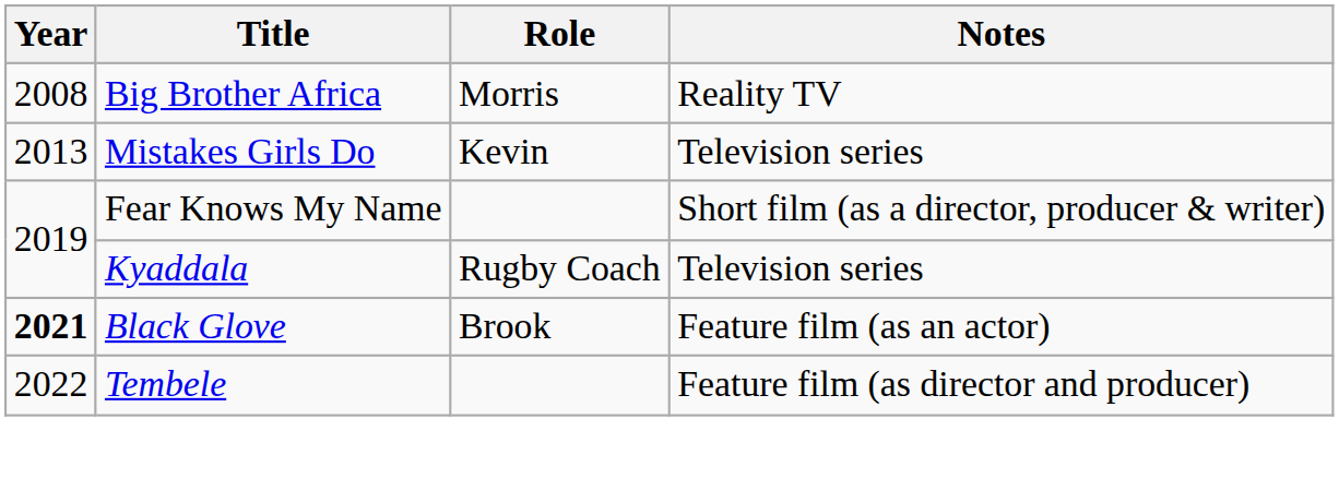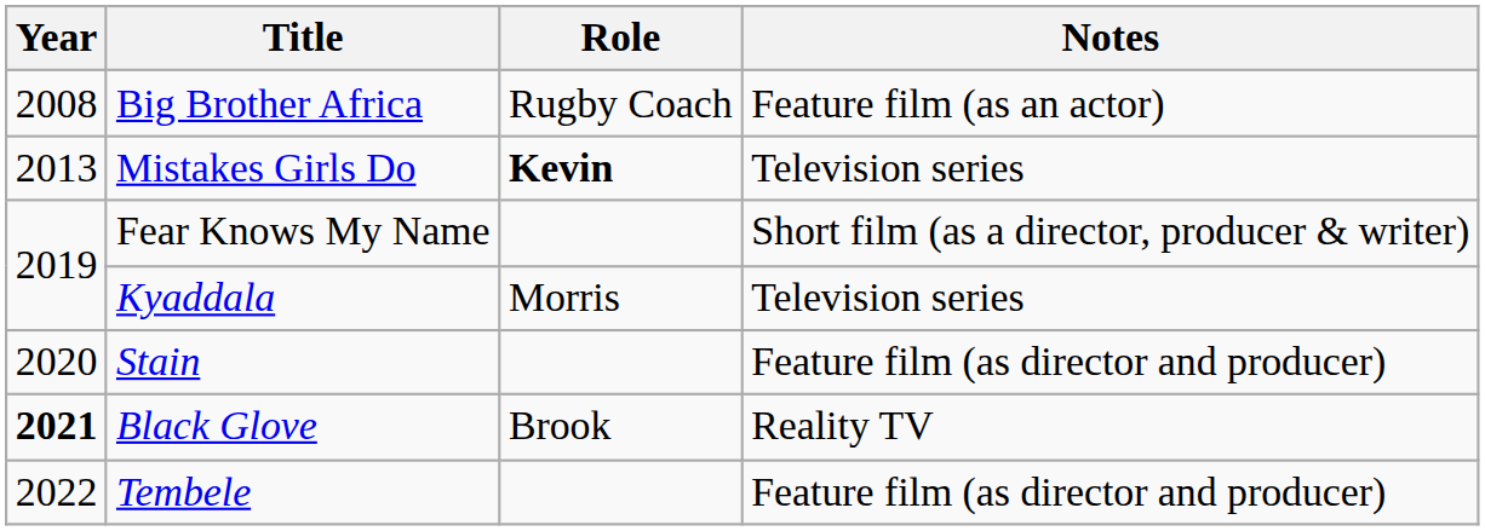 <table class="wikitable sortable">
 <tr>
 <th>Year</th>
 <th>Title</th>
 <th>Role</th>
 <th class="unsortable">Notes</th>
 </tr>
 <tr>
 <td>2008</td>
 <td><a href='#'>Big Brother Africa</a></td>
-<td>Morris</td>
-<td>Reality TV</td>
+<td>Rugby Coach</td>
+<td>Feature film (as an actor)</td>
 </tr>
 <tr>
 <td>2013</td>
 <td><a href='#'>Mistakes Girls Do</a></td>
-<td>Kevin</td>
+<td><strong>Kevin</strong></td>
 <td>Television series</td>
 </tr>
 <tr>
 <td rowspan="2">2019</td>
 <td>Fear Knows My Name</td>
 <td></td>
 <td>Short film (as a director, producer & writer)</td>
 </tr>
 <tr>
 <td><em><a href='#'>Kyaddala</a></em></td>
-<td>Rugby Coach</td>
+<td>Morris</td>
 <td>Television series</td>
+</tr>
+<tr>
+<td>2020</td>
+<td><em><a href='#'>Stain</a></em></td>
+<td></td>
+<td>Feature film (as director and producer)</td>
 </tr>
 <tr>
 <td><strong>2021</strong></td>
 <td><em><a href='#'>Black Glove</a></em></td>
 <td>Brook</td>
-<td>Feature film (as an actor)</td>
+<td>Reality TV</td>
 </tr>
 <tr>
 <td>2022</td>
 <td><em><a href='#'>Tembele</a></em></td>
 <td></td>
 <td>Feature film (as director and producer)</td>
 </tr>
 </table>
